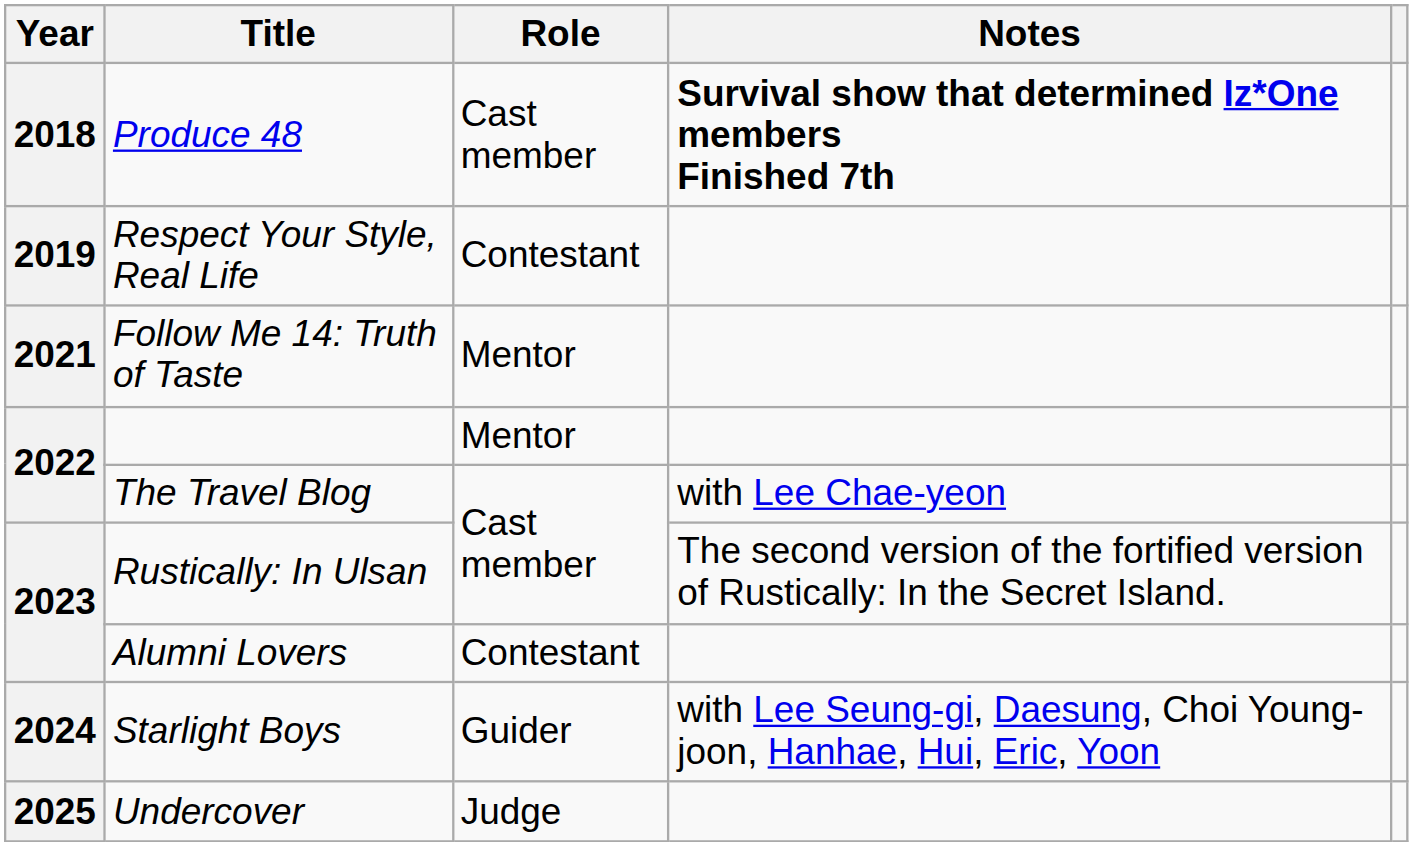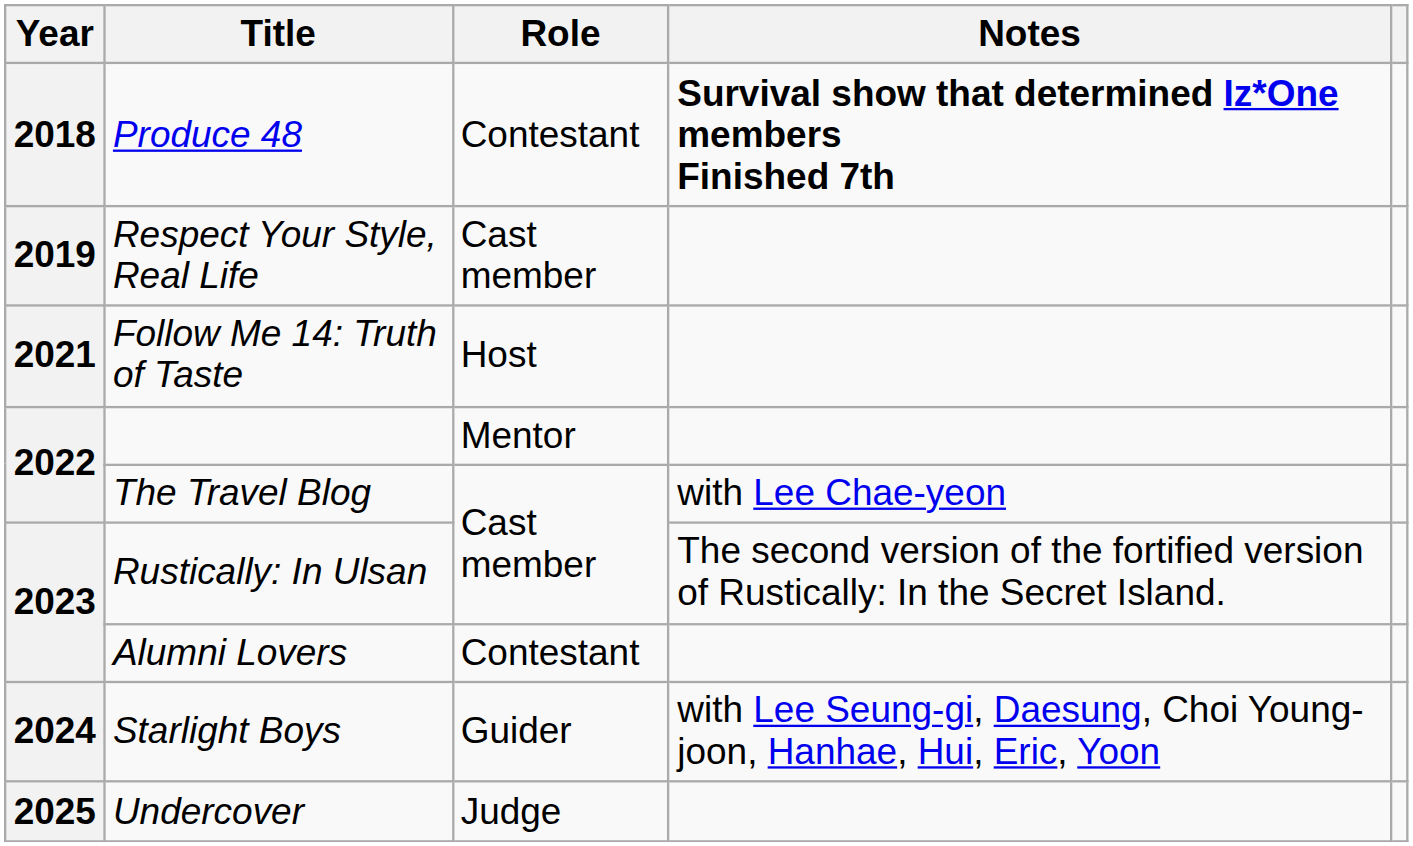 <table class="wikitable plainrowheaders sortable">
 <tr>
 <th scope="col">Year</th>
 <th scope="col">Title</th>
 <th scope="col">Role</th>
 <th scope="col">Notes</th>
 <th scope="col" class="unsortable"></th>
 </tr>
 <tr>
 <th scope="row">2018</th>
 <td><em><a href='#'>Produce 48</a></em></td>
-<td>Cast member</td>
+<td>Contestant</td>
 <td><strong>Survival show that determined <a href='#'>Iz*One</a> members<br>Finished 7th</strong></td>
 <td style="text-align:center"></td>
 </tr>
 <tr>
 <th scope="row">2019</th>
 <td><em>Respect Your Style, Real Life</em></td>
-<td>Contestant</td>
+<td>Cast member</td>
 <td></td>
 <td style="text-align:center"></td>
 </tr>
 <tr>
 <th scope="row">2021</th>
 <td><em>Follow Me 14: Truth of Taste</em></td>
-<td>Mentor</td>
+<td>Host</td>
 <td></td>
 <td style="text-align:center"></td>
 </tr>
 <tr>
 <th scope="row" rowspan="2">2022</th>
 <td><em></em></td>
 <td>Mentor</td>
 <td></td>
 <td style="text-align:center"></td>
 </tr>
 <tr>
 <td><em>The Travel Blog</em></td>
 <td rowspan="2">Cast member</td>
 <td>with <a href='#'>Lee Chae-yeon</a></td>
 <td style="text-align:center"></td>
 </tr>
 <tr>
 <th scope="row" rowspan="2">2023</th>
 <td><em>Rustically: In Ulsan</em></td>
 <td>The second version of the fortified version of Rustically: In the Secret Island.</td>
 <td style="text-align:center"></td>
 </tr>
 <tr>
 <td><em>Alumni Lovers</em></td>
 <td>Contestant</td>
 <td></td>
 <td style="text-align:center"></td>
 </tr>
 <tr>
 <th scope="row">2024</th>
 <td><em>Starlight Boys</em></td>
 <td>Guider</td>
 <td>with <a href='#'>Lee Seung-gi</a>, <a href='#'>Daesung</a>, Choi Young-joon, <a href='#'>Hanhae</a>, <a href='#'>Hui</a>, <a href='#'>Eric</a>, <a href='#'>Yoon</a></td>
 <td style="text-align:center"></td>
 </tr>
 <tr>
 <th scope="row">2025</th>
 <td><em>Undercover</em></td>
 <td>Judge</td>
 <td></td>
 <td style="text-align:center"></td>
 </tr>
 </table>
